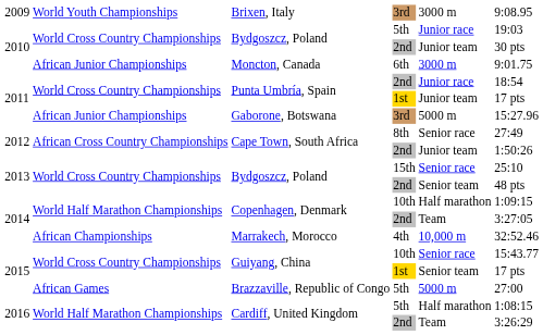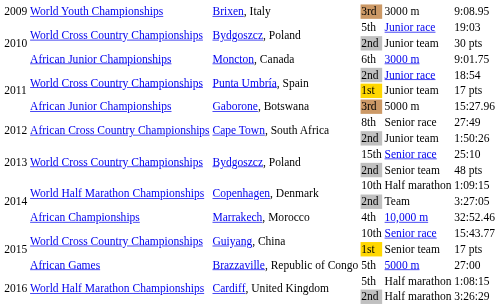 <table>
 <tr>
 <td>2009</td>
 <td><a href='#'>World Youth Championships</a></td>
 <td><a href='#'>Brixen</a>, Italy</td>
 <td bgcolor=cc9966>3rd</td>
 <td>3000 m</td>
 <td>9:08.95</td>
 </tr>
 <tr>
 <td rowspan=3>2010</td>
 <td rowspan=2><a href='#'>World Cross Country Championships</a></td>
 <td rowspan=2><a href='#'>Bydgoszcz</a>, Poland</td>
 <td>5th</td>
 <td><a href='#'>Junior race</a></td>
 <td>19:03</td>
 </tr>
 <tr>
 <td bgcolor=silver>2nd</td>
 <td>Junior team</td>
 <td>30 pts</td>
 </tr>
 <tr>
 <td><a href='#'>African Junior Championships</a></td>
 <td><a href='#'>Moncton</a>, Canada</td>
 <td>6th</td>
 <td><a href='#'>3000 m</a></td>
 <td>9:01.75</td>
 </tr>
 <tr>
 <td rowspan=3>2011</td>
 <td rowspan=2><a href='#'>World Cross Country Championships</a></td>
 <td rowspan=2><a href='#'>Punta Umbría</a>, Spain</td>
 <td bgcolor=silver>2nd</td>
 <td><a href='#'>Junior race</a></td>
 <td>18:54</td>
 </tr>
 <tr>
 <td bgcolor=gold>1st</td>
 <td>Junior team</td>
 <td>17 pts</td>
 </tr>
 <tr>
 <td><a href='#'>African Junior Championships</a></td>
 <td><a href='#'>Gaborone</a>, Botswana</td>
 <td bgcolor=cc9966>3rd</td>
 <td>5000 m</td>
 <td>15:27.96</td>
 </tr>
 <tr>
 <td rowspan=2>2012</td>
 <td rowspan=2><a href='#'>African Cross Country Championships</a></td>
 <td rowspan=2><a href='#'>Cape Town</a>, South Africa</td>
 <td>8th</td>
 <td>Senior race</td>
 <td>27:49</td>
 </tr>
 <tr>
 <td bgcolor=silver>2nd</td>
 <td>Junior team</td>
 <td>1:50:26</td>
 </tr>
 <tr>
 <td rowspan=2>2013</td>
 <td rowspan=2><a href='#'>World Cross Country Championships</a></td>
 <td rowspan=2><a href='#'>Bydgoszcz</a>, Poland</td>
 <td>15th</td>
 <td><a href='#'>Senior race</a></td>
 <td>25:10</td>
 </tr>
 <tr>
 <td bgcolor=silver>2nd</td>
 <td>Senior team</td>
 <td>48 pts</td>
 </tr>
 <tr>
 <td rowspan=3>2014</td>
 <td rowspan=2><a href='#'>World Half Marathon Championships</a></td>
 <td rowspan=2><a href='#'>Copenhagen</a>, Denmark</td>
 <td>10th</td>
 <td>Half marathon</td>
 <td>1:09:15</td>
 </tr>
 <tr>
 <td bgcolor=silver>2nd</td>
 <td>Team</td>
 <td>3:27:05</td>
 </tr>
 <tr>
 <td><a href='#'>African Championships</a></td>
 <td><a href='#'>Marrakech</a>, Morocco</td>
 <td>4th</td>
 <td><a href='#'>10,000 m</a></td>
 <td>32:52.46</td>
 </tr>
 <tr>
 <td rowspan=3>2015</td>
 <td rowspan=2><a href='#'>World Cross Country Championships</a></td>
 <td rowspan=2><a href='#'>Guiyang</a>, China</td>
 <td>10th</td>
 <td><a href='#'>Senior race</a></td>
 <td>15:43.77</td>
 </tr>
 <tr>
 <td bgcolor=gold>1st</td>
 <td>Senior team</td>
 <td>17 pts</td>
 </tr>
 <tr>
 <td><a href='#'>African Games</a></td>
 <td><a href='#'>Brazzaville</a>, Republic of Congo</td>
 <td>5th</td>
 <td><a href='#'>5000 m</a></td>
 <td>27:00</td>
 </tr>
 <tr>
 <td rowspan=2>2016</td>
 <td rowspan=2><a href='#'>World Half Marathon Championships</a></td>
 <td rowspan=2><a href='#'>Cardiff</a>, United Kingdom</td>
 <td>5th</td>
 <td>Half marathon</td>
 <td>1:08:15</td>
 </tr>
 <tr>
 <td bgcolor=silver>2nd</td>
-<td>Team</td>
+<td>Half marathon</td>
 <td>3:26:29</td>
 </tr>
 </table>
